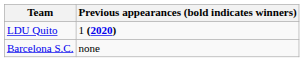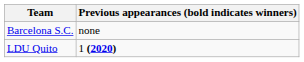 <table class="wikitable">
 <tr>
 <th>Team</th>
 <th>Previous appearances (bold indicates winners)</th>
 </tr>
 <tr>
+<td><a href='#'>Barcelona S.C.</a></td>
+<td>none</td>
+</tr>
+<tr>
 <td><a href='#'>LDU Quito</a></td>
 <td>1 <strong>(<a href='#'>2020</a>)</strong></td>
 </tr>
-<tr>
-<td><a href='#'>Barcelona S.C.</a></td>
-<td>none</td>
-</tr>
 </table>
